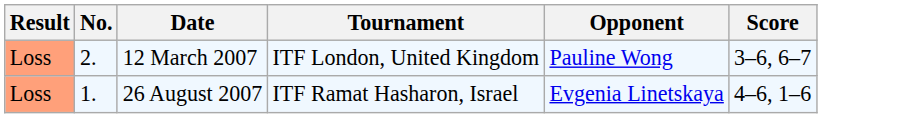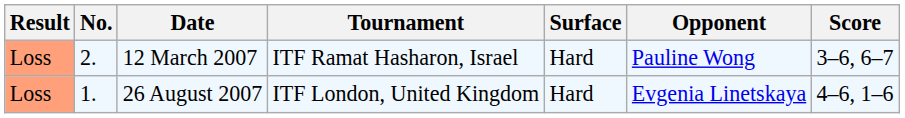 <table class="sortable wikitable" style="font-size:97%;">
 <tr>
 <th>Result</th>
 <th>No.</th>
 <th>Date</th>
 <th>Tournament</th>
+<th>Surface</th>
 <th>Opponent</th>
 <th class="unsortable">Score</th>
 </tr>
 <tr style="background:#f0f8ff;">
 <td bgcolor="FFA07A">Loss</td>
 <td>2.</td>
 <td>12 March 2007</td>
-<td>ITF London, United Kingdom</td>
+<td>ITF Ramat Hasharon, Israel</td>
+<td>Hard</td>
 <td> <a href='#'>Pauline Wong</a></td>
 <td>3–6, 6–7</td>
 </tr>
 <tr style="background:#f0f8ff;">
 <td bgcolor="FFA07A">Loss</td>
 <td>1.</td>
 <td>26 August 2007</td>
-<td>ITF Ramat Hasharon, Israel</td>
+<td>ITF London, United Kingdom</td>
+<td>Hard</td>
 <td> <a href='#'>Evgenia Linetskaya</a></td>
 <td>4–6, 1–6</td>
 </tr>
 </table>
